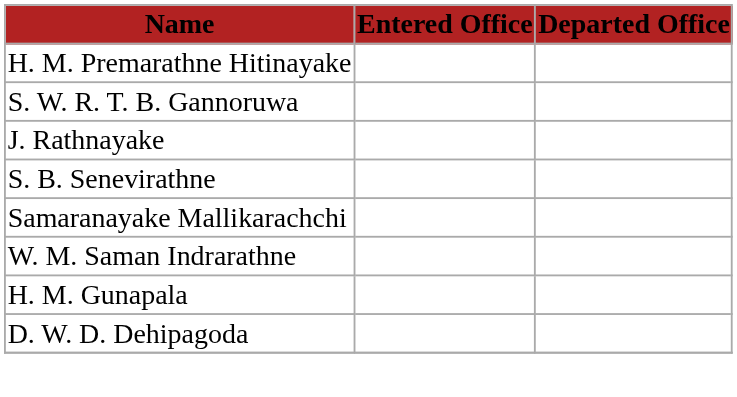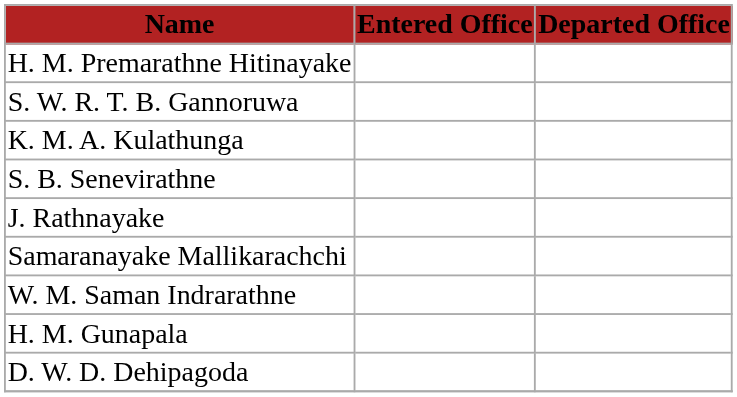 <table border="2" cellpadding="1" cellspacing="0" style="margin: 1em 1em 1em 0; border: 1px #aaa solid; border-collapse: collapse; font-size: 95%;">
 <tr style="background:#f7f7f7;">
 <th style="text-align: middle; background: #b22222;"><span>Name</span></th>
 <th style="text-align: middle; background: #b22222;"><span>Entered Office</span></th>
 <th style="text-align: middle; background: #b22222;"><span>Departed Office</span></th>
 </tr>
 <tr>
 <td>H. M. Premarathne Hitinayake</td>
 <td></td>
 <td></td>
 </tr>
 <tr>
 <td>S. W. R. T. B. Gannoruwa</td>
 <td></td>
 <td></td>
 </tr>
 <tr>
-<td>J. Rathnayake</td>
+<td>K. M. A. Kulathunga</td>
 <td></td>
 <td></td>
 </tr>
 <tr>
 <td>S. B. Senevirathne</td>
+<td></td>
+<td></td>
+</tr>
+<tr>
+<td>J. Rathnayake</td>
 <td></td>
 <td></td>
 </tr>
 <tr>
 <td>Samaranayake Mallikarachchi</td>
 <td></td>
 <td></td>
 </tr>
 <tr>
 <td>W. M. Saman Indrarathne</td>
 <td></td>
 <td></td>
 </tr>
 <tr>
 <td>H. M. Gunapala</td>
 <td></td>
 <td></td>
 </tr>
 <tr>
 <td>D. W. D. Dehipagoda</td>
 <td></td>
 <td></td>
 </tr>
 <tr>
 </tr>
 </table>
